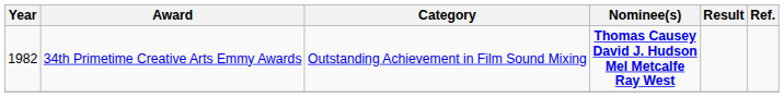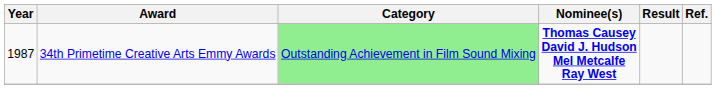 <table class="wikitable sortable plainrowheaders" style="text-align:center;">
 <tr>
 <th>Year</th>
 <th>Award</th>
 <th>Category</th>
 <th>Nominee(s)</th>
 <th>Result</th>
 <th>Ref.</th>
 </tr>
 <tr>
-<td>1982</td>
+<td>1987</td>
 <td><a href='#'>34th Primetime Creative Arts Emmy Awards</a></td>
-<td><a href='#'>Outstanding Achievement in Film Sound Mixing</a></td>
+<td style="background: lightgreen;"><a href='#'>Outstanding Achievement in Film Sound Mixing</a></td>
 <td><strong><a href='#'>Thomas Causey</a> <br> <a href='#'>David J. Hudson</a> <br> <a href='#'>Mel Metcalfe</a> <br> <a href='#'>Ray West</a></strong></td>
 <td></td>
 <td></td>
 </tr>
 <tr>
 </tr>
 </table>
